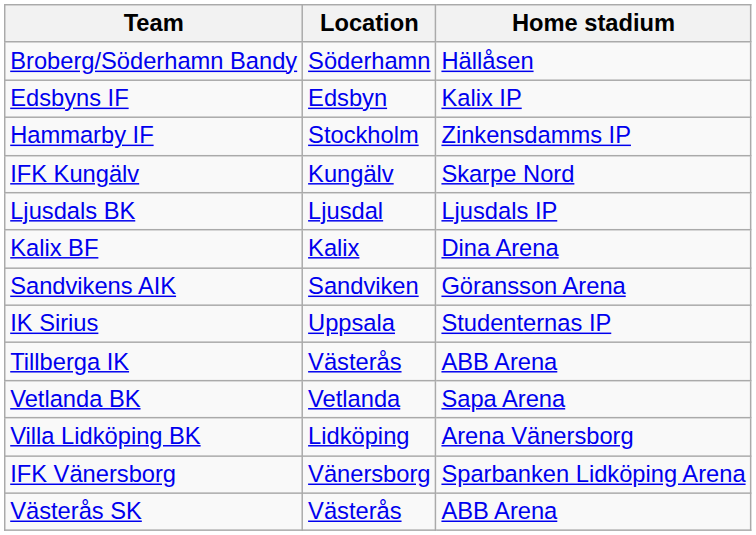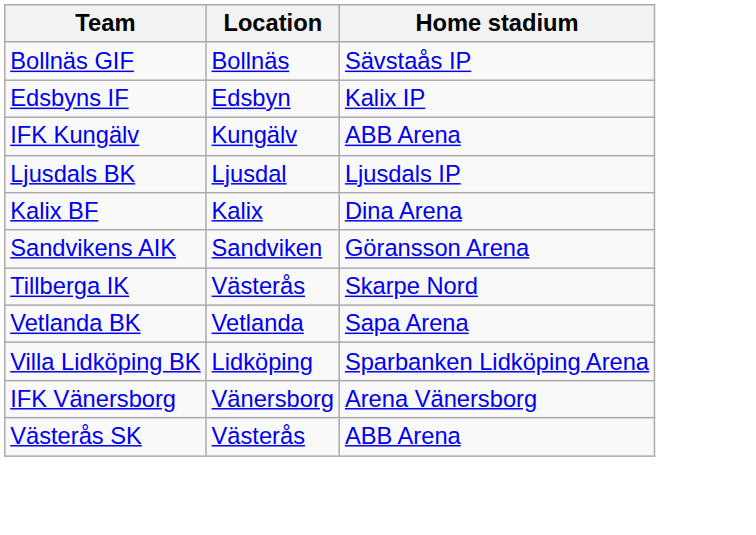 <table class="wikitable sortable" style="text-align: left;">
 <tr>
 <th>Team</th>
 <th>Location</th>
 <th>Home stadium</th>
 </tr>
 <tr>
-<td><a href='#'>Broberg/Söderhamn Bandy</a></td>
-<td><a href='#'>Söderhamn</a></td>
-<td><a href='#'>Hällåsen</a></td>
+<td><a href='#'>Bollnäs GIF</a></td>
+<td><a href='#'>Bollnäs</a></td>
+<td><a href='#'>Sävstaås IP</a></td>
 </tr>
 <tr>
 <td><a href='#'>Edsbyns IF</a></td>
 <td><a href='#'>Edsbyn</a></td>
 <td><a href='#'>Kalix IP</a></td>
 </tr>
 <tr>
-<td><a href='#'>Hammarby IF</a></td>
-<td><a href='#'>Stockholm</a></td>
-<td><a href='#'>Zinkensdamms IP</a></td>
-</tr>
-<tr>
 <td><a href='#'>IFK Kungälv</a></td>
 <td><a href='#'>Kungälv</a></td>
-<td><a href='#'>Skarpe Nord</a></td>
+<td><a href='#'>ABB Arena</a></td>
 </tr>
 <tr>
 <td><a href='#'>Ljusdals BK</a></td>
 <td><a href='#'>Ljusdal</a></td>
 <td><a href='#'>Ljusdals IP</a></td>
 </tr>
 <tr>
 <td><a href='#'>Kalix BF</a></td>
 <td><a href='#'>Kalix</a></td>
 <td><a href='#'>Dina Arena</a></td>
 </tr>
 <tr>
 <td><a href='#'>Sandvikens AIK</a></td>
 <td><a href='#'>Sandviken</a></td>
 <td><a href='#'>Göransson Arena</a></td>
 </tr>
 <tr>
-<td><a href='#'>IK Sirius</a></td>
-<td><a href='#'>Uppsala</a></td>
-<td><a href='#'>Studenternas IP</a></td>
-</tr>
-<tr>
 <td><a href='#'>Tillberga IK</a></td>
 <td><a href='#'>Västerås</a></td>
-<td><a href='#'>ABB Arena</a></td>
+<td><a href='#'>Skarpe Nord</a></td>
 </tr>
 <tr>
 <td><a href='#'>Vetlanda BK</a></td>
 <td><a href='#'>Vetlanda</a></td>
 <td><a href='#'>Sapa Arena</a></td>
 </tr>
 <tr>
 <td><a href='#'>Villa Lidköping BK</a></td>
 <td><a href='#'>Lidköping</a></td>
-<td><a href='#'>Arena Vänersborg</a></td>
+<td><a href='#'>Sparbanken Lidköping Arena</a></td>
 </tr>
 <tr>
 <td><a href='#'>IFK Vänersborg</a></td>
 <td><a href='#'>Vänersborg</a></td>
-<td><a href='#'>Sparbanken Lidköping Arena</a></td>
+<td><a href='#'>Arena Vänersborg</a></td>
 </tr>
 <tr>
 <td><a href='#'>Västerås SK</a></td>
 <td><a href='#'>Västerås</a></td>
 <td><a href='#'>ABB Arena</a></td>
 </tr>
 </table>
